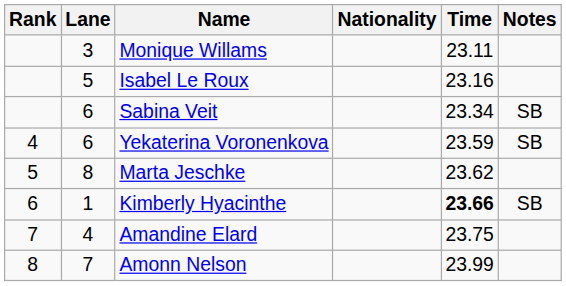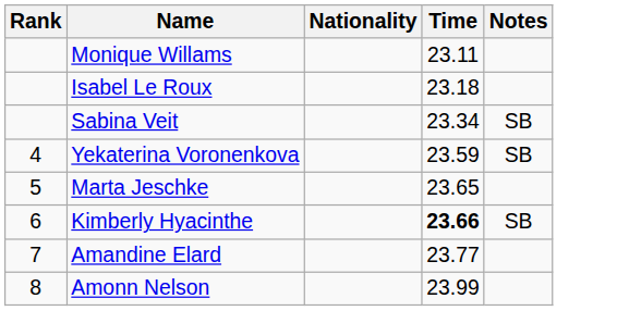 <table class="wikitable sortable" style="text-align:center">
 <tr>
 <th>Rank</th>
-<th>Lane</th>
 <th>Name</th>
 <th>Nationality</th>
 <th>Time</th>
 <th>Notes</th>
 </tr>
 <tr>
 <td></td>
-<td>3</td>
 <td align=left><a href='#'>Monique Willams</a></td>
 <td align=left></td>
 <td>23.11</td>
 <td></td>
 </tr>
 <tr>
 <td></td>
-<td>5</td>
 <td align=left><a href='#'>Isabel Le Roux</a></td>
 <td align=left></td>
-<td>23.16</td>
+<td>23.18</td>
 <td></td>
 </tr>
 <tr>
 <td></td>
-<td>6</td>
 <td align=left><a href='#'>Sabina Veit</a></td>
 <td align=left></td>
 <td>23.34</td>
 <td>SB</td>
 </tr>
 <tr>
 <td>4</td>
-<td>6</td>
 <td align=left><a href='#'>Yekaterina Voronenkova</a></td>
 <td align=left></td>
 <td>23.59</td>
 <td>SB</td>
 </tr>
 <tr>
 <td>5</td>
-<td>8</td>
 <td align=left><a href='#'>Marta Jeschke</a></td>
 <td align=left></td>
-<td>23.62</td>
+<td>23.65</td>
 <td></td>
 </tr>
 <tr>
 <td>6</td>
-<td>1</td>
 <td align=left><a href='#'>Kimberly Hyacinthe</a></td>
 <td align=left></td>
 <td><strong>23.66</strong></td>
 <td>SB</td>
 </tr>
 <tr>
 <td>7</td>
-<td>4</td>
 <td align=left><a href='#'>Amandine Elard</a></td>
 <td align=left></td>
-<td>23.75</td>
+<td>23.77</td>
 <td></td>
 </tr>
 <tr>
 <td>8</td>
-<td>7</td>
 <td align=left><a href='#'>Amonn Nelson</a></td>
 <td align=left></td>
 <td>23.99</td>
 <td></td>
 </tr>
 </table>
